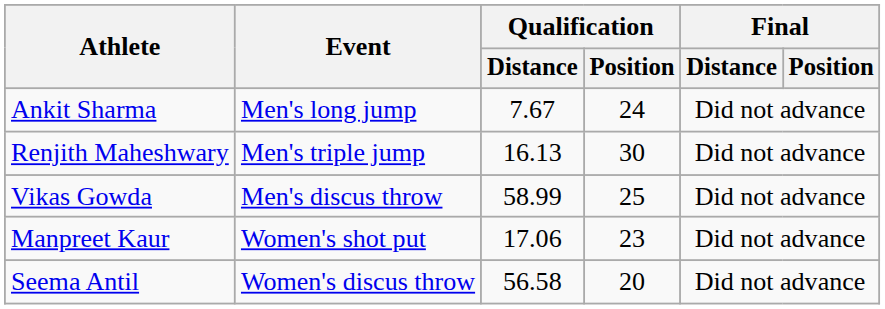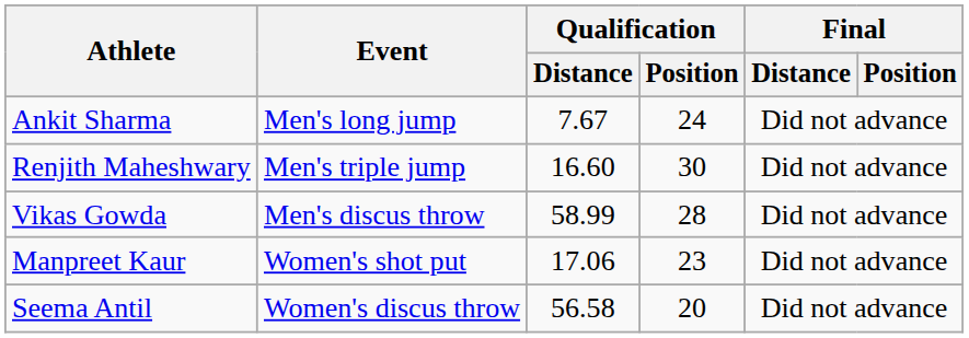 <table class=wikitable style="font-size:90%">
 <tr>
 <th rowspan=2>Athlete</th>
 <th rowspan=2>Event</th>
 <th colspan="2">Qualification</th>
 <th colspan="2">Final</th>
 </tr>
 <tr style="font-size:95%">
 <th>Distance</th>
 <th>Position</th>
 <th>Distance</th>
 <th>Position</th>
 </tr>
 <tr align="center">
 <td align=left><a href='#'>Ankit Sharma</a></td>
 <td align=left><a href='#'>Men's long jump</a></td>
 <td>7.67</td>
 <td>24</td>
 <td colspan="2">Did not advance</td>
 </tr>
 <tr align="center">
 <td align=left><a href='#'>Renjith Maheshwary</a></td>
 <td align=left><a href='#'>Men's triple jump</a></td>
-<td>16.13</td>
+<td>16.60</td>
 <td>30</td>
 <td colspan="2">Did not advance</td>
 </tr>
 <tr align=center>
 <td align=left><a href='#'>Vikas Gowda</a></td>
 <td align=left><a href='#'>Men's discus throw</a></td>
 <td>58.99</td>
-<td>25</td>
+<td>28</td>
 <td colspan="2">Did not advance</td>
 </tr>
 <tr align=center>
 <td align=left><a href='#'>Manpreet Kaur</a></td>
 <td align=left><a href='#'>Women's shot put</a></td>
 <td>17.06</td>
 <td>23</td>
 <td colspan="2">Did not advance</td>
 </tr>
 <tr align="center">
 <td align=left><a href='#'>Seema Antil</a></td>
 <td align=left><a href='#'>Women's discus throw</a></td>
 <td>56.58</td>
 <td>20</td>
 <td colspan="2">Did not advance</td>
 </tr>
 </table>
